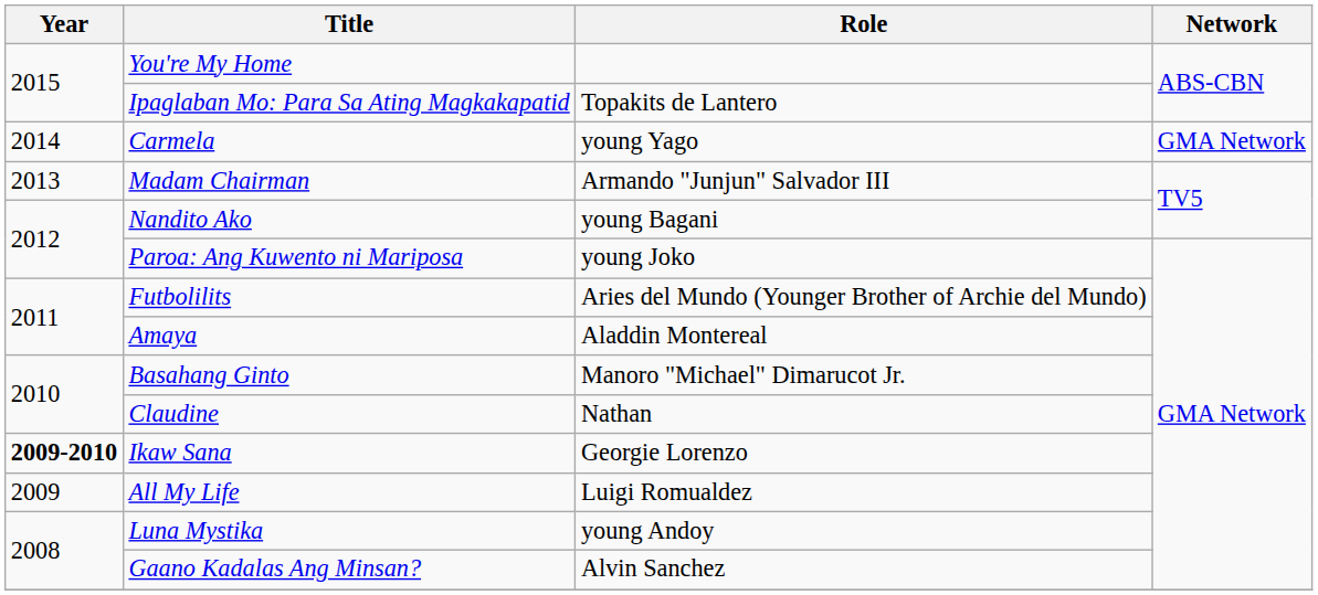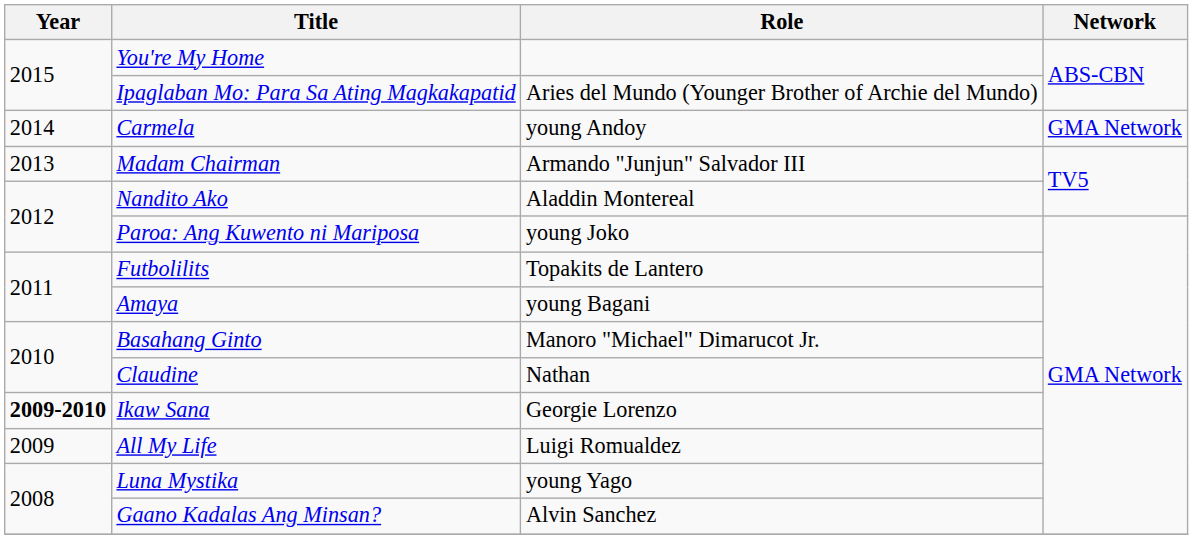 <table class="wikitable" style="font-size: 100%;">
 <tr>
 <th>Year</th>
 <th>Title</th>
 <th>Role</th>
 <th>Network</th>
 </tr>
 <tr>
 <td rowspan="2">2015</td>
 <td><em><a href='#'>You're My Home</a></em></td>
 <td></td>
 <td rowspan=2><a href='#'>ABS-CBN</a></td>
 </tr>
 <tr>
 <td><em><a href='#'>Ipaglaban Mo: Para Sa Ating Magkakapatid</a></em></td>
-<td>Topakits de Lantero</td>
+<td>Aries del Mundo (Younger Brother of Archie del Mundo)</td>
 </tr>
 <tr>
 <td>2014</td>
 <td><em><a href='#'>Carmela</a></em></td>
-<td>young Yago</td>
+<td>young Andoy</td>
 <td><a href='#'>GMA Network</a></td>
 </tr>
 <tr>
 <td>2013</td>
 <td><em><a href='#'>Madam Chairman</a></em></td>
 <td>Armando "Junjun" Salvador III</td>
 <td rowspan=2><a href='#'>TV5</a></td>
 </tr>
 <tr>
 <td rowspan="2">2012</td>
 <td><em><a href='#'>Nandito Ako</a></em></td>
-<td>young Bagani</td>
+<td>Aladdin Montereal</td>
 </tr>
 <tr>
 <td><em><a href='#'>Paroa: Ang Kuwento ni Mariposa</a></em></td>
 <td>young Joko</td>
 <td rowspan="9"><a href='#'>GMA Network</a></td>
 </tr>
 <tr>
 <td rowspan="2">2011</td>
 <td><em><a href='#'>Futbolilits</a></em></td>
-<td>Aries del Mundo (Younger Brother of Archie del Mundo)</td>
+<td>Topakits de Lantero</td>
 </tr>
 <tr>
 <td><em><a href='#'>Amaya</a></em></td>
-<td>Aladdin Montereal</td>
+<td>young Bagani</td>
 </tr>
 <tr>
 <td rowspan="2">2010</td>
 <td><em><a href='#'>Basahang Ginto</a></em></td>
 <td>Manoro "Michael" Dimarucot Jr.</td>
 </tr>
 <tr>
 <td><em><a href='#'>Claudine</a></em></td>
 <td>Nathan</td>
 </tr>
 <tr>
 <td><strong>2009-2010</strong></td>
 <td><em><a href='#'>Ikaw Sana</a></em></td>
 <td>Georgie Lorenzo</td>
 </tr>
 <tr>
 <td>2009</td>
 <td><em><a href='#'>All My Life</a></em></td>
 <td>Luigi Romualdez</td>
 </tr>
 <tr>
 <td rowspan="2">2008</td>
 <td><em><a href='#'>Luna Mystika</a></em></td>
-<td>young Andoy</td>
+<td>young Yago</td>
 </tr>
 <tr>
 <td><em><a href='#'>Gaano Kadalas Ang Minsan?</a></em></td>
 <td>Alvin Sanchez</td>
 </tr>
 <tr>
 </tr>
 </table>
